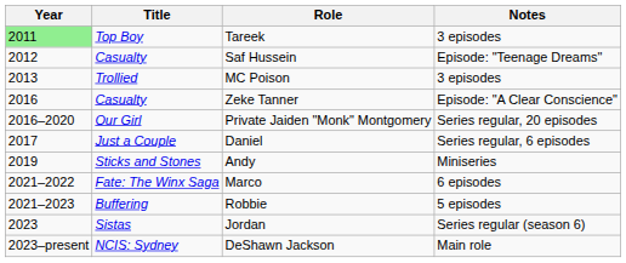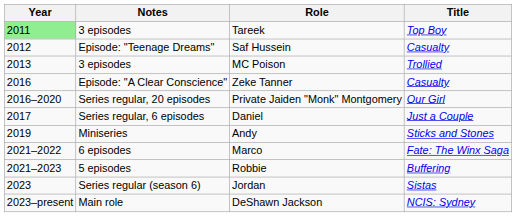 <table class="wikitable sortable">
 <tr>
 <th>Year</th>
+<th class="unsortable">Notes</th>
+<th>Role</th>
 <th>Title</th>
-<th>Role</th>
-<th class="unsortable">Notes</th>
 </tr>
 <tr>
 <td style="background: lightgreen;">2011</td>
+<td>3 episodes</td>
+<td>Tareek</td>
 <td><em><a href='#'>Top Boy</a></em></td>
-<td>Tareek</td>
-<td>3 episodes</td>
 </tr>
 <tr>
 <td>2012</td>
+<td>Episode: "Teenage Dreams"</td>
+<td>Saf Hussein</td>
 <td><em><a href='#'>Casualty</a></em></td>
-<td>Saf Hussein</td>
-<td>Episode: "Teenage Dreams"</td>
 </tr>
 <tr>
 <td>2013</td>
+<td>3 episodes</td>
+<td>MC Poison</td>
 <td><em><a href='#'>Trollied</a></em></td>
-<td>MC Poison</td>
-<td>3 episodes</td>
 </tr>
 <tr>
 <td>2016</td>
+<td>Episode: "A Clear Conscience"</td>
+<td>Zeke Tanner</td>
 <td><em><a href='#'>Casualty</a></em></td>
-<td>Zeke Tanner</td>
-<td>Episode: "A Clear Conscience"</td>
 </tr>
 <tr>
 <td>2016–2020</td>
+<td>Series regular, 20 episodes</td>
+<td>Private Jaiden "Monk" Montgomery</td>
 <td><em><a href='#'>Our Girl</a></em></td>
-<td>Private Jaiden "Monk" Montgomery</td>
-<td>Series regular, 20 episodes</td>
 </tr>
 <tr>
 <td>2017</td>
+<td>Series regular, 6 episodes</td>
+<td>Daniel</td>
 <td><em><a href='#'>Just a Couple</a></em></td>
-<td>Daniel</td>
-<td>Series regular, 6 episodes</td>
 </tr>
 <tr>
 <td>2019</td>
+<td>Miniseries</td>
+<td>Andy</td>
 <td><em><a href='#'>Sticks and Stones</a></em></td>
-<td>Andy</td>
-<td>Miniseries</td>
 </tr>
 <tr>
 <td>2021–2022</td>
+<td>6 episodes</td>
+<td>Marco</td>
 <td><em><a href='#'>Fate: The Winx Saga</a></em></td>
-<td>Marco</td>
-<td>6 episodes</td>
 </tr>
 <tr>
 <td>2021–2023</td>
+<td>5 episodes</td>
+<td>Robbie</td>
 <td><em><a href='#'>Buffering</a></em></td>
-<td>Robbie</td>
-<td>5 episodes</td>
 </tr>
 <tr>
 <td>2023</td>
+<td>Series regular (season 6)</td>
+<td>Jordan</td>
 <td><em><a href='#'>Sistas</a></em></td>
-<td>Jordan</td>
-<td>Series regular (season 6)</td>
 </tr>
 <tr>
 <td>2023–present</td>
+<td>Main role</td>
+<td>DeShawn Jackson</td>
 <td><em><a href='#'>NCIS: Sydney</a></em></td>
-<td>DeShawn Jackson</td>
-<td>Main role</td>
 </tr>
 </table>
